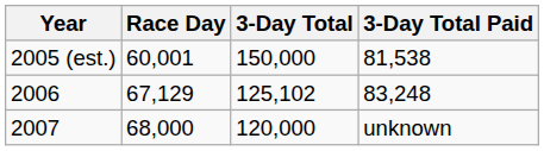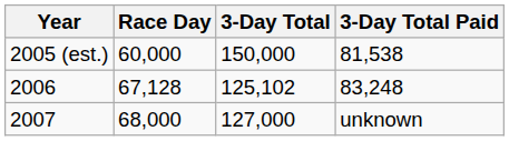 <table class="wikitable" style="font-size: 95%;">
 <tr>
 <th>Year</th>
 <th>Race Day</th>
 <th>3-Day Total</th>
 <th>3-Day Total Paid</th>
 </tr>
 <tr>
 <td>2005 (est.)</td>
-<td>60,001</td>
+<td>60,000</td>
 <td>150,000</td>
 <td>81,538</td>
 </tr>
 <tr>
 <td>2006</td>
-<td>67,129</td>
+<td>67,128</td>
 <td>125,102</td>
 <td>83,248</td>
 </tr>
 <tr>
 <td>2007</td>
 <td>68,000</td>
-<td>120,000</td>
+<td>127,000</td>
 <td>unknown</td>
 </tr>
 </table>
